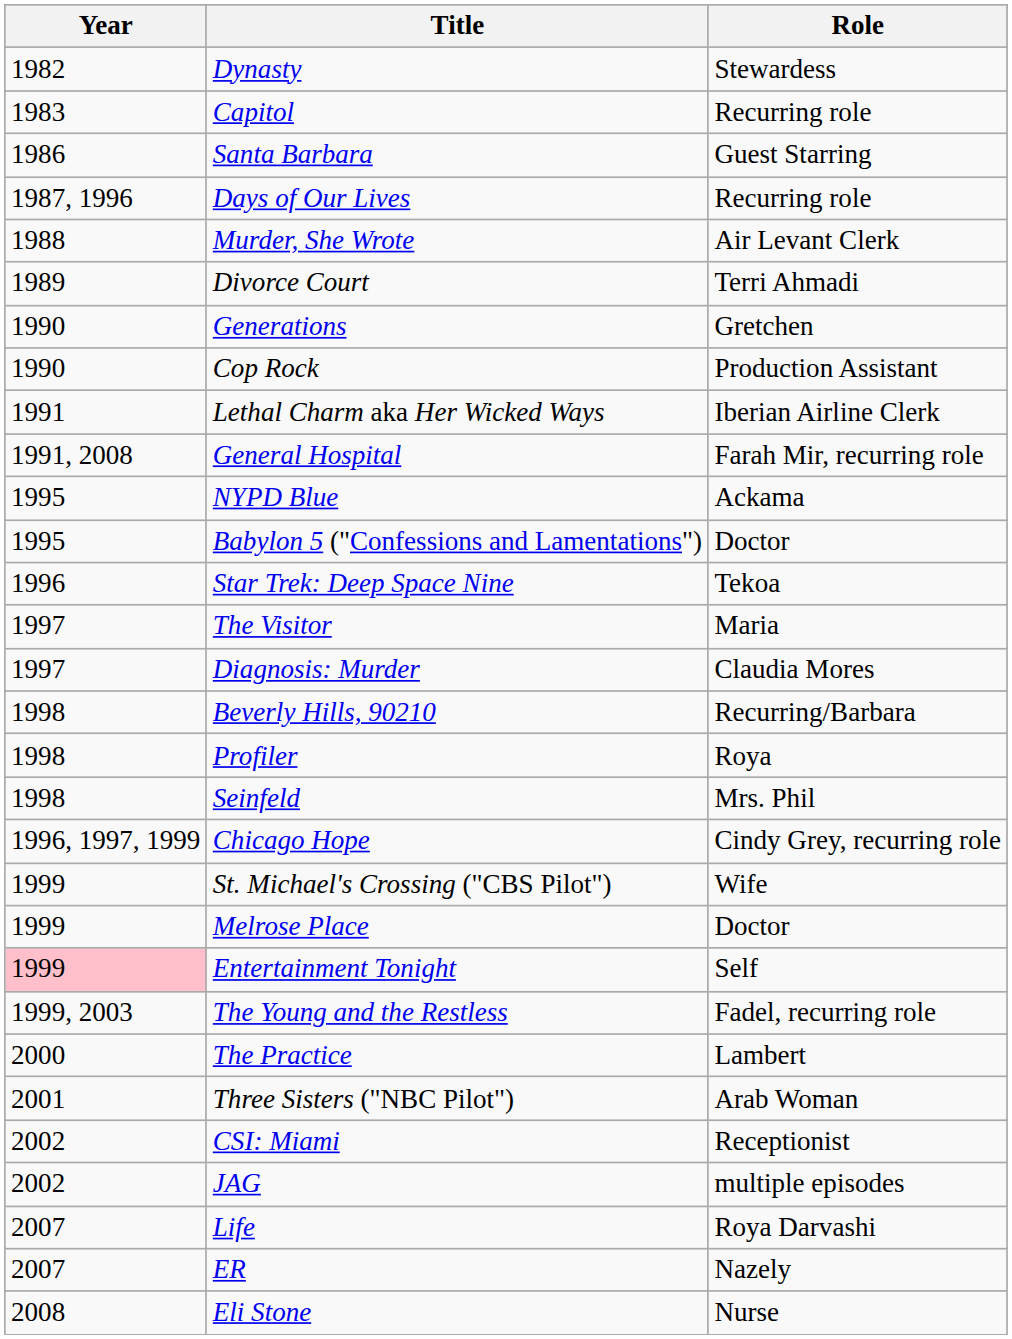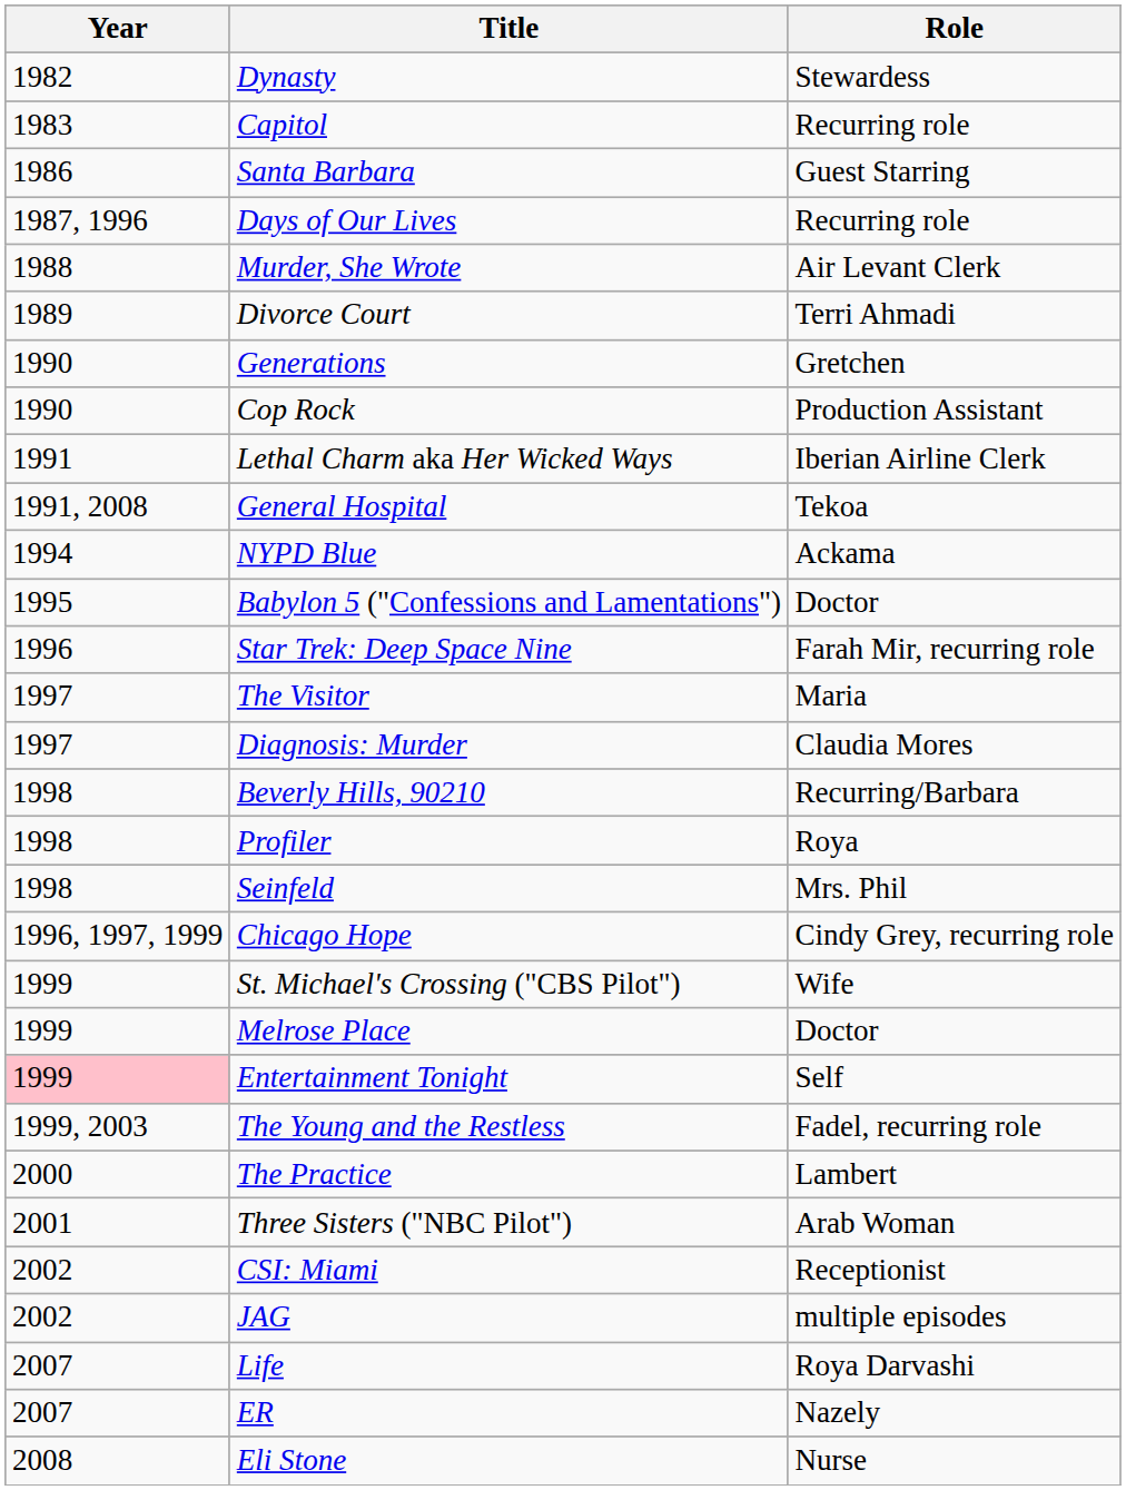 <table class="wikitable sortable">
 <tr>
 <th>Year</th>
 <th>Title</th>
 <th>Role</th>
 </tr>
 <tr>
 <td>1982</td>
 <td><em><a href='#'>Dynasty</a></em></td>
 <td>Stewardess</td>
 </tr>
 <tr>
 <td>1983</td>
 <td><em><a href='#'>Capitol</a></em></td>
 <td>Recurring role</td>
 </tr>
 <tr>
 <td>1986</td>
 <td><em><a href='#'>Santa Barbara</a></em></td>
 <td>Guest Starring</td>
 </tr>
 <tr>
 <td>1987, 1996</td>
 <td><em><a href='#'>Days of Our Lives</a></em></td>
 <td>Recurring role</td>
 </tr>
 <tr>
 <td>1988</td>
 <td><em><a href='#'>Murder, She Wrote</a></em></td>
 <td>Air Levant Clerk</td>
 </tr>
 <tr>
 <td>1989</td>
 <td><em>Divorce Court</em></td>
 <td>Terri Ahmadi</td>
 </tr>
 <tr>
 <td>1990</td>
 <td><em><a href='#'>Generations</a></em></td>
 <td>Gretchen</td>
 </tr>
 <tr>
 <td>1990</td>
 <td><em>Cop Rock</em></td>
 <td>Production Assistant</td>
 </tr>
 <tr>
 <td>1991</td>
 <td><em>Lethal Charm</em> aka <em>Her Wicked Ways</em></td>
 <td>Iberian Airline Clerk</td>
 </tr>
 <tr>
 <td>1991, 2008</td>
 <td><em><a href='#'>General Hospital</a></em></td>
-<td>Farah Mir, recurring role</td>
+<td>Tekoa</td>
 </tr>
 <tr>
-<td>1995</td>
+<td>1994</td>
 <td><em><a href='#'>NYPD Blue</a></em></td>
 <td>Ackama</td>
 </tr>
 <tr>
 <td>1995</td>
 <td><em><a href='#'>Babylon 5</a></em> ("<a href='#'>Confessions and Lamentations</a>")</td>
 <td>Doctor</td>
 </tr>
 <tr>
 <td>1996</td>
 <td><em><a href='#'>Star Trek: Deep Space Nine</a></em></td>
-<td>Tekoa</td>
+<td>Farah Mir, recurring role</td>
 </tr>
 <tr>
 <td>1997</td>
 <td><em><a href='#'>The Visitor</a></em></td>
 <td>Maria</td>
 </tr>
 <tr>
 <td>1997</td>
 <td><em><a href='#'>Diagnosis: Murder</a></em></td>
 <td>Claudia Mores</td>
 </tr>
 <tr>
 <td>1998</td>
 <td><em><a href='#'>Beverly Hills, 90210</a></em></td>
 <td>Recurring/Barbara</td>
 </tr>
 <tr>
 <td>1998</td>
 <td><em><a href='#'>Profiler</a></em></td>
 <td>Roya</td>
 </tr>
 <tr>
 <td>1998</td>
 <td><em><a href='#'>Seinfeld</a></em></td>
 <td>Mrs. Phil</td>
 </tr>
 <tr>
 <td>1996, 1997, 1999</td>
 <td><em><a href='#'>Chicago Hope</a></em></td>
 <td>Cindy Grey, recurring role</td>
 </tr>
 <tr>
 <td>1999</td>
 <td><em>St. Michael's Crossing</em> ("CBS Pilot")</td>
 <td>Wife</td>
 </tr>
 <tr>
 <td>1999</td>
 <td><em><a href='#'>Melrose Place</a></em></td>
 <td>Doctor</td>
 </tr>
 <tr>
 <td style="background: pink;">1999</td>
 <td><em><a href='#'>Entertainment Tonight</a></em></td>
 <td>Self</td>
 </tr>
 <tr>
 <td>1999, 2003</td>
 <td><em><a href='#'>The Young and the Restless</a></em></td>
 <td>Fadel, recurring role</td>
 </tr>
 <tr>
 <td>2000</td>
 <td><em><a href='#'>The Practice</a></em></td>
 <td>Lambert</td>
 </tr>
 <tr>
 <td>2001</td>
 <td><em>Three Sisters</em> ("NBC Pilot")</td>
 <td>Arab Woman</td>
 </tr>
 <tr>
 <td>2002</td>
 <td><em><a href='#'>CSI: Miami</a></em></td>
 <td>Receptionist</td>
 </tr>
 <tr>
 <td>2002</td>
 <td><em><a href='#'>JAG</a></em></td>
 <td>multiple episodes</td>
 </tr>
 <tr>
 <td>2007</td>
 <td><em><a href='#'>Life</a></em></td>
 <td>Roya Darvashi</td>
 </tr>
 <tr>
 <td>2007</td>
 <td><em><a href='#'>ER</a></em></td>
 <td>Nazely</td>
 </tr>
 <tr>
 <td>2008</td>
 <td><em><a href='#'>Eli Stone</a></em></td>
 <td>Nurse</td>
 </tr>
 </table>
